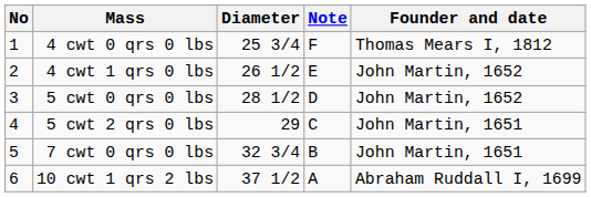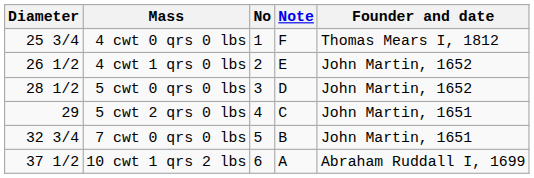 <table class="wikitable">
 <tr>
+<th>Diameter</th>
+<th>Mass</th>
 <th>No</th>
-<th>Mass</th>
-<th>Diameter</th>
 <th><a href='#'>Note</a></th>
 <th>Founder and date</th>
 </tr>
 <tr>
+<td align=right>25 3/4</td>
+<td align=right>4 cwt 0 qrs 0 lbs</td>
 <td>1</td>
-<td align=right>4 cwt 0 qrs 0 lbs</td>
-<td align=right>25 3/4</td>
 <td>F</td>
 <td>Thomas Mears I, 1812</td>
 </tr>
 <tr>
+<td align=right>26 1/2</td>
+<td align=right>4 cwt 1 qrs 0 lbs</td>
 <td>2</td>
-<td align=right>4 cwt 1 qrs 0 lbs</td>
-<td align=right>26 1/2</td>
 <td>E</td>
 <td>John Martin, 1652</td>
 </tr>
 <tr>
+<td align=right>28 1/2</td>
+<td align=right>5 cwt 0 qrs 0 lbs</td>
 <td>3</td>
-<td align=right>5 cwt 0 qrs 0 lbs</td>
-<td align=right>28 1/2</td>
 <td>D</td>
 <td>John Martin, 1652</td>
 </tr>
 <tr>
+<td align=right>29</td>
+<td align=right>5 cwt 2 qrs 0 lbs</td>
 <td>4</td>
-<td align=right>5 cwt 2 qrs 0 lbs</td>
-<td align=right>29</td>
 <td>C</td>
 <td>John Martin, 1651</td>
 </tr>
 <tr>
+<td align=right>32 3/4</td>
+<td align=right>7 cwt 0 qrs 0 lbs</td>
 <td>5</td>
-<td align=right>7 cwt 0 qrs 0 lbs</td>
-<td align=right>32 3/4</td>
 <td>B</td>
 <td>John Martin, 1651</td>
 </tr>
 <tr>
+<td align=right>37 1/2</td>
+<td align=right>10 cwt 1 qrs 2 lbs</td>
 <td>6</td>
-<td align=right>10 cwt 1 qrs 2 lbs</td>
-<td align=right>37 1/2</td>
 <td>A</td>
 <td>Abraham Ruddall I, 1699</td>
 </tr>
 </table>
